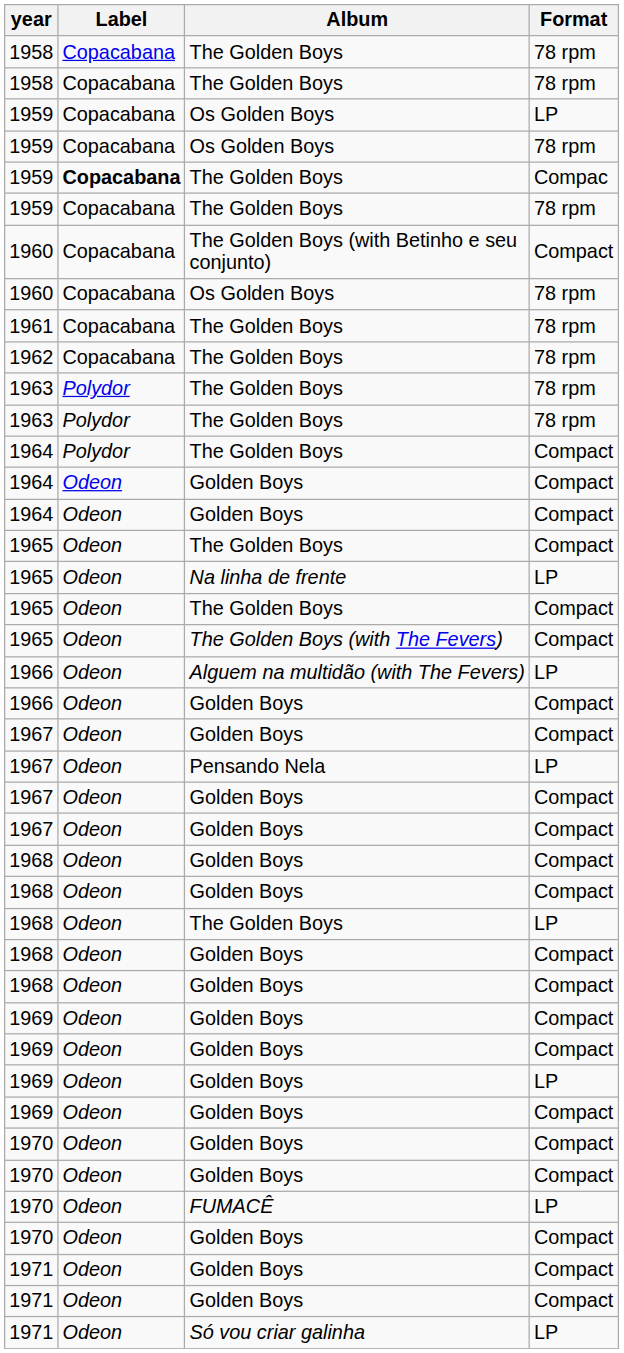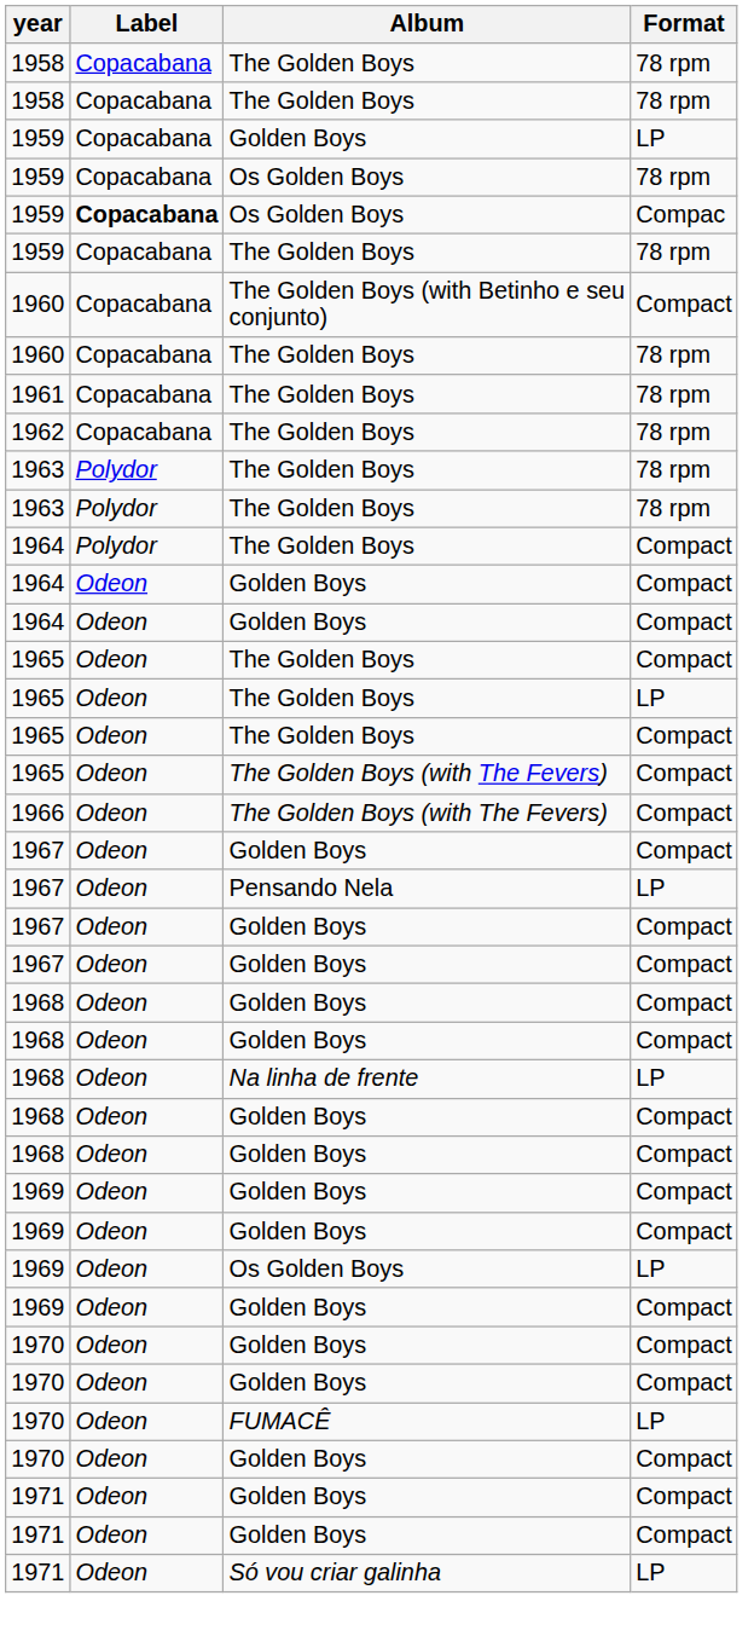 <table class="wikitable">
 <tr>
 <th>year</th>
 <th>Label</th>
 <th>Album</th>
 <th>Format</th>
 </tr>
 <tr>
 <td>1958</td>
 <td><a href='#'>Copacabana</a></td>
 <td>The Golden Boys</td>
 <td>78 rpm</td>
 </tr>
 <tr>
 <td>1958</td>
 <td>Copacabana</td>
 <td>The Golden Boys</td>
 <td>78 rpm</td>
 </tr>
 <tr>
 <td>1959</td>
 <td>Copacabana</td>
-<td>Os Golden Boys</td>
+<td>Golden Boys</td>
 <td>LP</td>
 </tr>
 <tr>
 <td>1959</td>
 <td>Copacabana</td>
 <td>Os Golden Boys</td>
 <td>78 rpm</td>
 </tr>
 <tr>
 <td>1959</td>
 <td><strong>Copacabana</strong></td>
-<td>The Golden Boys</td>
+<td>Os Golden Boys</td>
 <td>Compac</td>
 </tr>
 <tr>
 <td>1959</td>
 <td>Copacabana</td>
 <td>The Golden Boys</td>
 <td>78 rpm</td>
 </tr>
 <tr>
 <td>1960</td>
 <td>Copacabana</td>
 <td>The Golden Boys (with Betinho e seu<br>conjunto)</td>
 <td>Compact</td>
 </tr>
 <tr>
 <td>1960</td>
 <td>Copacabana</td>
-<td>Os Golden Boys</td>
+<td>The Golden Boys</td>
 <td>78 rpm</td>
 </tr>
 <tr>
 <td>1961</td>
 <td>Copacabana</td>
 <td>The Golden Boys</td>
 <td>78 rpm</td>
 </tr>
 <tr>
 <td>1962</td>
 <td>Copacabana</td>
 <td>The Golden Boys</td>
 <td>78 rpm</td>
 </tr>
 <tr>
 <td>1963</td>
 <td><em><a href='#'>Polydor</a></em></td>
 <td>The Golden Boys</td>
 <td>78 rpm</td>
 </tr>
 <tr>
 <td>1963</td>
 <td><em>Polydor</em></td>
 <td>The Golden Boys</td>
 <td>78 rpm</td>
 </tr>
 <tr>
 <td>1964</td>
 <td><em>Polydor</em></td>
 <td>The Golden Boys</td>
 <td>Compact</td>
 </tr>
 <tr>
 <td>1964</td>
 <td><em><a href='#'>Odeon</a></em></td>
 <td>Golden Boys</td>
 <td>Compact</td>
 </tr>
 <tr>
 <td>1964</td>
 <td><em>Odeon</em></td>
 <td>Golden Boys</td>
 <td>Compact</td>
 </tr>
 <tr>
 <td>1965</td>
 <td><em>Odeon</em></td>
 <td>The Golden Boys</td>
 <td>Compact</td>
 </tr>
 <tr>
 <td>1965</td>
 <td><em>Odeon</em></td>
-<td><em>Na linha de frente</em></td>
+<td>The Golden Boys</td>
 <td>LP</td>
 </tr>
 <tr>
 <td>1965</td>
 <td><em>Odeon</em></td>
 <td>The Golden Boys</td>
 <td>Compact</td>
 </tr>
 <tr>
 <td>1965</td>
 <td><em>Odeon</em></td>
 <td><em>The Golden Boys (with <a href='#'>The Fevers</a>)</em></td>
 <td>Compact</td>
 </tr>
 <tr>
 <td>1966</td>
 <td><em>Odeon</em></td>
-<td><em>Alguem na multidão (with The Fevers)</em></td>
-<td>LP</td>
-</tr>
-<tr>
-<td>1966</td>
-<td><em>Odeon</em></td>
-<td>Golden Boys</td>
+<td><em>The Golden Boys (with The Fevers)</em></td>
 <td>Compact</td>
 </tr>
 <tr>
 <td>1967</td>
 <td><em>Odeon</em></td>
 <td>Golden Boys</td>
 <td>Compact</td>
 </tr>
 <tr>
 <td>1967</td>
 <td><em>Odeon</em></td>
 <td>Pensando Nela</td>
 <td>LP</td>
 </tr>
 <tr>
 <td>1967</td>
 <td><em>Odeon</em></td>
 <td>Golden Boys</td>
 <td>Compact</td>
 </tr>
 <tr>
 <td>1967</td>
 <td><em>Odeon</em></td>
 <td>Golden Boys</td>
 <td>Compact</td>
 </tr>
 <tr>
 <td>1968</td>
 <td><em>Odeon</em></td>
 <td>Golden Boys</td>
 <td>Compact</td>
 </tr>
 <tr>
 <td>1968</td>
 <td><em>Odeon</em></td>
 <td>Golden Boys</td>
 <td>Compact</td>
 </tr>
 <tr>
 <td>1968</td>
 <td><em>Odeon</em></td>
-<td>The Golden Boys</td>
+<td><em>Na linha de frente</em></td>
 <td>LP</td>
 </tr>
 <tr>
 <td>1968</td>
 <td><em>Odeon</em></td>
 <td>Golden Boys</td>
 <td>Compact</td>
 </tr>
 <tr>
 <td>1968</td>
 <td><em>Odeon</em></td>
 <td>Golden Boys</td>
 <td>Compact</td>
 </tr>
 <tr>
 <td>1969</td>
 <td><em>Odeon</em></td>
 <td>Golden Boys</td>
 <td>Compact</td>
 </tr>
 <tr>
 <td>1969</td>
 <td><em>Odeon</em></td>
 <td>Golden Boys</td>
 <td>Compact</td>
 </tr>
 <tr>
 <td>1969</td>
 <td><em>Odeon</em></td>
-<td>Golden Boys</td>
+<td>Os Golden Boys</td>
 <td>LP</td>
 </tr>
 <tr>
 <td>1969</td>
 <td><em>Odeon</em></td>
 <td>Golden Boys</td>
 <td>Compact</td>
 </tr>
 <tr>
 <td>1970</td>
 <td><em>Odeon</em></td>
 <td>Golden Boys</td>
 <td>Compact</td>
 </tr>
 <tr>
 <td>1970</td>
 <td><em>Odeon</em></td>
 <td>Golden Boys</td>
 <td>Compact</td>
 </tr>
 <tr>
 <td>1970</td>
 <td><em>Odeon</em></td>
 <td><em>FUMACÊ</em></td>
 <td>LP</td>
 </tr>
 <tr>
 <td>1970</td>
 <td><em>Odeon</em></td>
 <td>Golden Boys</td>
 <td>Compact</td>
 </tr>
 <tr>
 <td>1971</td>
 <td><em>Odeon</em></td>
 <td>Golden Boys</td>
 <td>Compact</td>
 </tr>
 <tr>
 <td>1971</td>
 <td><em>Odeon</em></td>
 <td>Golden Boys</td>
 <td>Compact</td>
 </tr>
 <tr>
 <td>1971</td>
 <td><em>Odeon</em></td>
 <td><em>Só vou criar galinha</em></td>
 <td>LP</td>
 </tr>
 </table>
